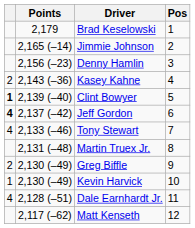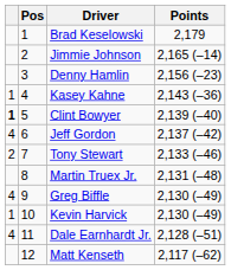 <table class="sortable wikitable " style="font-size: 95%;">
 <tr>
 <th></th>
+<th>Pos</th>
+<th>Driver</th>
 <th>Points</th>
-<th>Driver</th>
-<th>Pos</th>
 </tr>
 <tr>
 <td align="left"></td>
+<td>1</td>
+<td><a href='#'>Brad Keselowski</a></td>
 <td style="text-align:center;">2,179</td>
-<td><a href='#'>Brad Keselowski</a></td>
-<td>1</td>
 </tr>
 <tr>
 <td align="left"></td>
+<td>2</td>
+<td><a href='#'>Jimmie Johnson</a></td>
 <td style="text-align:center;">2,165 (–14)</td>
-<td><a href='#'>Jimmie Johnson</a></td>
-<td>2</td>
 </tr>
 <tr>
 <td align="left"></td>
+<td>3</td>
+<td><a href='#'>Denny Hamlin</a></td>
 <td style="text-align:center;">2,156 (–23)</td>
-<td><a href='#'>Denny Hamlin</a></td>
-<td>3</td>
+</tr>
+<tr>
+<td align="left"> 1</td>
+<td>4</td>
+<td><a href='#'>Kasey Kahne</a></td>
+<td style="text-align:center;">2,143 (–36)</td>
+</tr>
+<tr>
+<td align="left"><strong> 1</strong></td>
+<td>5</td>
+<td><a href='#'>Clint Bowyer</a></td>
+<td style="text-align:center;">2,139 (–40)</td>
+</tr>
+<tr>
+<td align="left"> 4</td>
+<td>6</td>
+<td><a href='#'>Jeff Gordon</a></td>
+<td style="text-align:center;">2,137 (–42)</td>
 </tr>
 <tr>
 <td align="left"> 2</td>
-<td style="text-align:center;">2,143 (–36)</td>
-<td><a href='#'>Kasey Kahne</a></td>
-<td>4</td>
+<td>7</td>
+<td><a href='#'>Tony Stewart</a></td>
+<td style="text-align:center;">2,133 (–46)</td>
 </tr>
 <tr>
-<td align="left"><strong> 1</strong></td>
-<td style="text-align:center;">2,139 (–40)</td>
-<td><a href='#'>Clint Bowyer</a></td>
-<td>5</td>
-</tr>
-<tr>
-<td align="left"><strong> 4</strong></td>
-<td style="text-align:center;">2,137 (–42)</td>
-<td><a href='#'>Jeff Gordon</a></td>
-<td>6</td>
+<td align="left"></td>
+<td>8</td>
+<td><a href='#'>Martin Truex Jr.</a></td>
+<td style="text-align:center;">2,131 (–48)</td>
 </tr>
 <tr>
 <td align="left"> 4</td>
-<td style="text-align:center;">2,133 (–46)</td>
-<td><a href='#'>Tony Stewart</a></td>
-<td>7</td>
+<td>9</td>
+<td><a href='#'>Greg Biffle</a></td>
+<td style="text-align:center;">2,130 (–49)</td>
+</tr>
+<tr>
+<td align="left"> 1</td>
+<td>10</td>
+<td><a href='#'>Kevin Harvick</a></td>
+<td style="text-align:center;">2,130 (–49)</td>
+</tr>
+<tr>
+<td align="left"> 4</td>
+<td>11</td>
+<td><a href='#'>Dale Earnhardt Jr.</a></td>
+<td style="text-align:center;">2,128 (–51)</td>
 </tr>
 <tr>
 <td align="left"></td>
-<td style="text-align:center;">2,131 (–48)</td>
-<td><a href='#'>Martin Truex Jr.</a></td>
-<td>8</td>
-</tr>
-<tr>
-<td align="left"> 2</td>
-<td style="text-align:center;">2,130 (–49)</td>
-<td><a href='#'>Greg Biffle</a></td>
-<td>9</td>
-</tr>
-<tr>
-<td align="left"> 1</td>
-<td style="text-align:center;">2,130 (–49)</td>
-<td><a href='#'>Kevin Harvick</a></td>
-<td>10</td>
-</tr>
-<tr>
-<td align="left"> 4</td>
-<td style="text-align:center;">2,128 (–51)</td>
-<td><a href='#'>Dale Earnhardt Jr.</a></td>
-<td>11</td>
-</tr>
-<tr>
-<td align="left"></td>
+<td>12</td>
+<td><a href='#'>Matt Kenseth</a></td>
 <td style="text-align:center;">2,117 (–62)</td>
-<td><a href='#'>Matt Kenseth</a></td>
-<td>12</td>
 </tr>
 </table>
